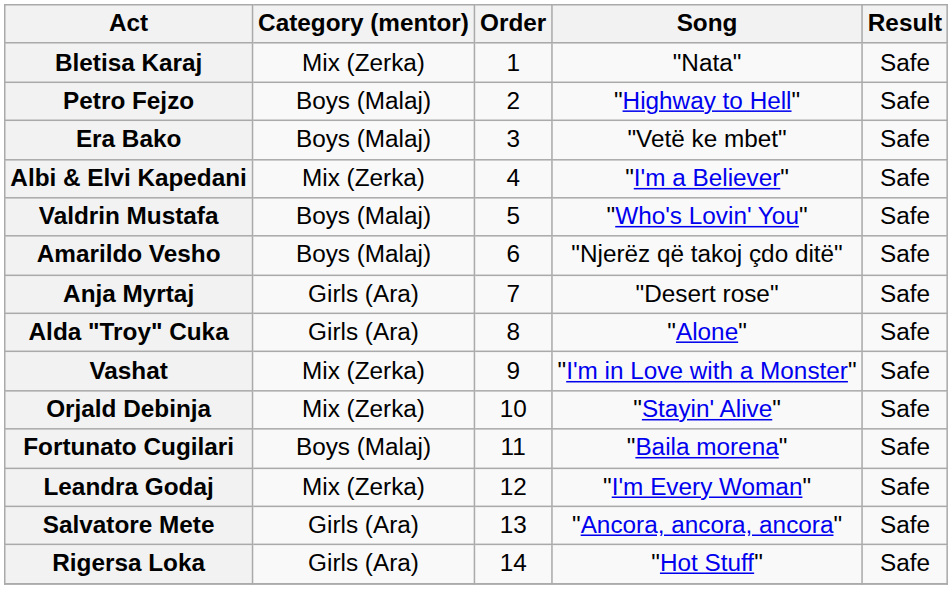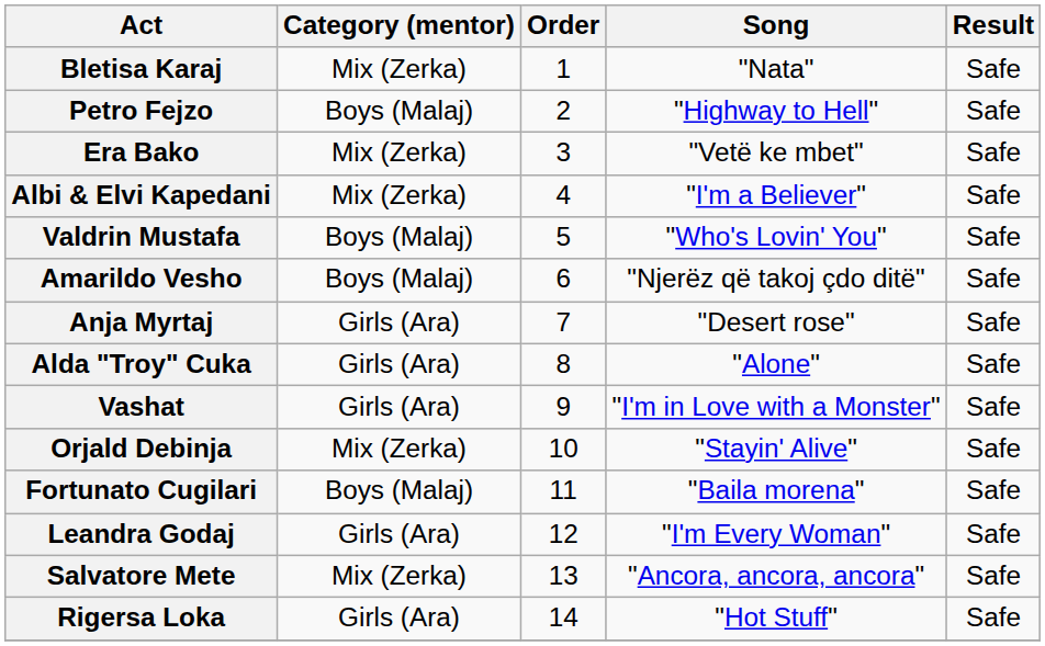 <table class="wikitable plainrowheaders" style="text-align:center;">
 <tr>
 <th scope="col">Act</th>
 <th scope="col">Category (mentor)</th>
 <th scope="col">Order</th>
 <th scope="col">Song</th>
 <th scope="col">Result</th>
 </tr>
 <tr>
 <th scope="row">Bletisa Karaj</th>
 <td>Mix (Zerka)</td>
 <td>1</td>
 <td>"Nata"</td>
 <td>Safe</td>
 </tr>
 <tr>
 <th scope="row">Petro Fejzo</th>
 <td>Boys (Malaj)</td>
 <td>2</td>
 <td>"<a href='#'>Highway to Hell</a>"</td>
 <td>Safe</td>
 </tr>
 <tr>
 <th scope="row">Era Bako</th>
-<td>Boys (Malaj)</td>
+<td>Mix (Zerka)</td>
 <td>3</td>
 <td>"Vetë ke mbet"</td>
 <td>Safe</td>
 </tr>
 <tr>
 <th scope="row">Albi & Elvi Kapedani</th>
 <td>Mix (Zerka)</td>
 <td>4</td>
 <td>"<a href='#'>I'm a Believer</a>"</td>
 <td>Safe</td>
 </tr>
 <tr>
 <th scope="row">Valdrin Mustafa</th>
 <td>Boys (Malaj)</td>
 <td>5</td>
 <td>"<a href='#'>Who's Lovin' You</a>"</td>
 <td>Safe</td>
 </tr>
 <tr>
 <th scope="row">Amarildo Vesho</th>
 <td>Boys (Malaj)</td>
 <td>6</td>
 <td>"Njerëz që takoj çdo ditë"</td>
 <td>Safe</td>
 </tr>
 <tr>
 <th scope="row">Anja Myrtaj</th>
 <td>Girls (Ara)</td>
 <td>7</td>
 <td>"Desert rose"</td>
 <td>Safe</td>
 </tr>
 <tr>
 <th scope="row">Alda "Troy" Cuka</th>
 <td>Girls (Ara)</td>
 <td>8</td>
 <td>"<a href='#'>Alone</a>"</td>
 <td>Safe</td>
 </tr>
 <tr>
 <th scope="row">Vashat</th>
-<td>Mix (Zerka)</td>
+<td>Girls (Ara)</td>
 <td>9</td>
 <td>"<a href='#'>I'm in Love with a Monster</a>"</td>
 <td>Safe</td>
 </tr>
 <tr>
 <th scope="row">Orjald Debinja</th>
 <td>Mix (Zerka)</td>
 <td>10</td>
 <td>"<a href='#'>Stayin' Alive</a>"</td>
 <td>Safe</td>
 </tr>
 <tr>
 <th scope="row">Fortunato Cugilari</th>
 <td>Boys (Malaj)</td>
 <td>11</td>
 <td>"<a href='#'>Baila morena</a>"</td>
 <td>Safe</td>
 </tr>
 <tr>
 <th scope="row">Leandra Godaj</th>
-<td>Mix (Zerka)</td>
+<td>Girls (Ara)</td>
 <td>12</td>
 <td>"<a href='#'>I'm Every Woman</a>"</td>
 <td>Safe</td>
 </tr>
 <tr>
 <th scope="row">Salvatore Mete</th>
-<td>Girls (Ara)</td>
+<td>Mix (Zerka)</td>
 <td>13</td>
 <td>"<a href='#'>Ancora, ancora, ancora</a>"</td>
 <td>Safe</td>
 </tr>
 <tr>
 <th scope="row">Rigersa Loka</th>
 <td>Girls (Ara)</td>
 <td>14</td>
 <td>"<a href='#'>Hot Stuff</a>"</td>
 <td>Safe</td>
 </tr>
 <tr>
 </tr>
 </table>
